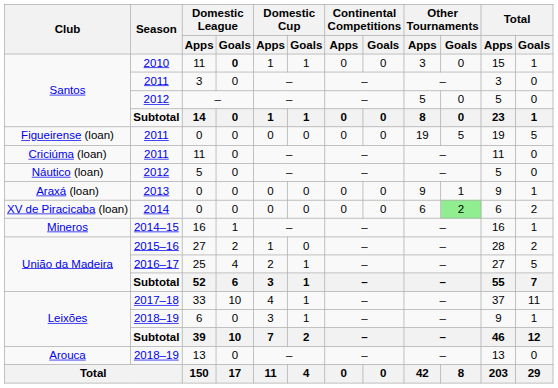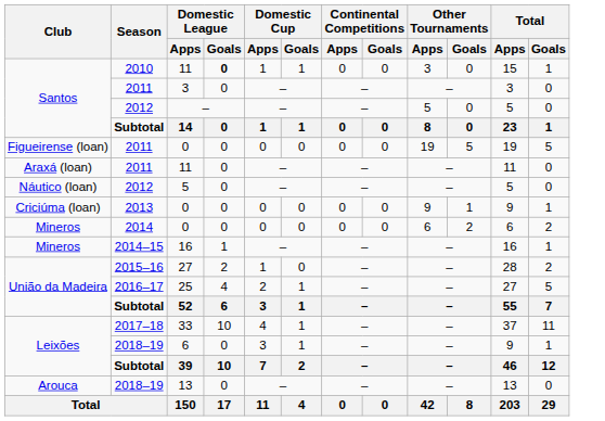 <table class="wikitable" style="text-align: center;">
 <tr>
 <th rowspan="2">Club</th>
 <th rowspan="2">Season</th>
 <th colspan="2">Domestic<br>League</th>
 <th colspan="2">Domestic<br>Cup</th>
 <th colspan="2">Continental<br>Competitions</th>
 <th colspan="2">Other<br>Tournaments</th>
 <th colspan="2">Total</th>
 </tr>
 <tr>
 <th>Apps</th>
 <th>Goals</th>
 <th>Apps</th>
 <th>Goals</th>
 <th>Apps</th>
 <th>Goals</th>
 <th>Apps</th>
 <th>Goals</th>
 <th>Apps</th>
 <th>Goals</th>
 </tr>
 <tr>
 <td rowspan="4" valign="center"><a href='#'>Santos</a></td>
 <td><a href='#'>2010</a></td>
 <td>11</td>
 <td><strong>0</strong></td>
 <td>1</td>
 <td>1</td>
 <td>0</td>
 <td>0</td>
 <td>3</td>
 <td>0</td>
 <td>15</td>
 <td>1</td>
 </tr>
 <tr>
 <td><a href='#'>2011</a></td>
 <td>3</td>
 <td>0</td>
 <td colspan="2">–</td>
 <td colspan="2">–</td>
 <td colspan="2">–</td>
 <td>3</td>
 <td>0</td>
 </tr>
 <tr>
 <td><a href='#'>2012</a></td>
 <td colspan="2">–</td>
 <td colspan="2">–</td>
 <td colspan="2">–</td>
 <td>5</td>
 <td>0</td>
 <td>5</td>
 <td>0</td>
 </tr>
 <tr>
 <td><strong>Subtotal</strong></td>
 <th>14</th>
 <th>0</th>
 <th>1</th>
 <th>1</th>
 <th>0</th>
 <th>0</th>
 <th>8</th>
 <th>0</th>
 <th>23</th>
 <th>1</th>
 </tr>
 <tr>
 <td valign="center"><a href='#'>Figueirense</a> (loan)</td>
 <td><a href='#'>2011</a></td>
 <td>0</td>
 <td>0</td>
 <td>0</td>
 <td>0</td>
 <td>0</td>
 <td>0</td>
 <td>19</td>
 <td>5</td>
 <td>19</td>
 <td>5</td>
 </tr>
 <tr>
-<td valign="center"><a href='#'>Criciúma</a> (loan)</td>
+<td valign="center"><a href='#'>Araxá</a> (loan)</td>
 <td><a href='#'>2011</a></td>
 <td>11</td>
 <td>0</td>
 <td colspan="2">–</td>
 <td colspan="2">–</td>
 <td colspan="2">–</td>
 <td>11</td>
 <td>0</td>
 </tr>
 <tr>
 <td valign="center"><a href='#'>Náutico</a> (loan)</td>
 <td><a href='#'>2012</a></td>
 <td>5</td>
 <td>0</td>
 <td colspan="2">–</td>
 <td colspan="2">–</td>
 <td colspan="2">–</td>
 <td>5</td>
 <td>0</td>
 </tr>
 <tr>
-<td valign="center"><a href='#'>Araxá</a> (loan)</td>
+<td valign="center"><a href='#'>Criciúma</a> (loan)</td>
 <td><a href='#'>2013</a></td>
 <td>0</td>
 <td>0</td>
 <td>0</td>
 <td>0</td>
 <td>0</td>
 <td>0</td>
 <td>9</td>
 <td>1</td>
 <td>9</td>
 <td>1</td>
 </tr>
 <tr>
-<td valign="center"><a href='#'>XV de Piracicaba</a> (loan)</td>
+<td valign="center"><a href='#'>Mineros</a></td>
 <td><a href='#'>2014</a></td>
 <td>0</td>
 <td>0</td>
 <td>0</td>
 <td>0</td>
 <td>0</td>
 <td>0</td>
 <td>6</td>
-<td style="background: lightgreen;">2</td>
+<td>2</td>
 <td>6</td>
 <td>2</td>
 </tr>
 <tr>
 <td valign="center"><a href='#'>Mineros</a></td>
 <td><a href='#'>2014–15</a></td>
 <td>16</td>
 <td>1</td>
 <td colspan="2">–</td>
 <td colspan="2">–</td>
 <td colspan="2">–</td>
 <td>16</td>
 <td>1</td>
 </tr>
 <tr>
 <td rowspan="3" valign="center"><a href='#'>União da Madeira</a></td>
 <td><a href='#'>2015–16</a></td>
 <td>27</td>
 <td>2</td>
 <td>1</td>
 <td>0</td>
 <td colspan="2">–</td>
 <td colspan="2">–</td>
 <td>28</td>
 <td>2</td>
 </tr>
 <tr>
 <td><a href='#'>2016–17</a></td>
 <td>25</td>
 <td>4</td>
 <td>2</td>
 <td>1</td>
 <td colspan="2">–</td>
 <td colspan="2">–</td>
 <td>27</td>
 <td>5</td>
 </tr>
 <tr>
 <td><strong>Subtotal</strong></td>
 <th>52</th>
 <th>6</th>
 <th>3</th>
 <th>1</th>
 <th colspan="2">–</th>
 <th colspan="2">–</th>
 <th>55</th>
 <th>7</th>
 </tr>
 <tr>
 <td rowspan="3" valign="center"><a href='#'>Leixões</a></td>
 <td><a href='#'>2017–18</a></td>
 <td>33</td>
 <td>10</td>
 <td>4</td>
 <td>1</td>
 <td colspan="2">–</td>
 <td colspan="2">–</td>
 <td>37</td>
 <td>11</td>
 </tr>
 <tr>
 <td><a href='#'>2018–19</a></td>
 <td>6</td>
 <td>0</td>
 <td>3</td>
 <td>1</td>
 <td colspan="2">–</td>
 <td colspan="2">–</td>
 <td>9</td>
 <td>1</td>
 </tr>
 <tr>
 <td><strong>Subtotal</strong></td>
 <th>39</th>
 <th>10</th>
 <th>7</th>
 <th>2</th>
 <th colspan="2">–</th>
 <th colspan="2">–</th>
 <th>46</th>
 <th>12</th>
 </tr>
 <tr>
 <td valign="center"><a href='#'>Arouca</a></td>
 <td><a href='#'>2018–19</a></td>
 <td>13</td>
 <td>0</td>
 <td colspan="2">–</td>
 <td colspan="2">–</td>
 <td colspan="2">–</td>
 <td>13</td>
 <td>0</td>
 </tr>
 <tr>
 <th colspan="2"><strong>Total</strong></th>
 <th>150</th>
 <th>17</th>
 <th>11</th>
 <th>4</th>
 <th>0</th>
 <th>0</th>
 <th>42</th>
 <th>8</th>
 <th>203</th>
 <th>29</th>
 </tr>
 </table>
